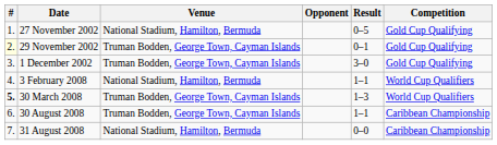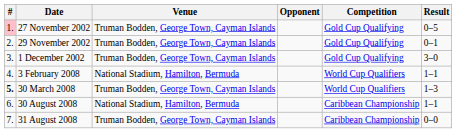 <table class="wikitable" style="font-size:90%;">
 <tr>
 <th>#</th>
 <th>Date</th>
 <th>Venue</th>
 <th>Opponent</th>
+<th>Competition</th>
 <th>Result</th>
-<th>Competition</th>
 </tr>
 <tr>
-<td>1.</td>
+<td style="background: pink;">1.</td>
 <td>27 November 2002</td>
-<td>National Stadium, <a href='#'>Hamilton</a>, <a href='#'>Bermuda</a></td>
+<td>Truman Bodden, <a href='#'>George Town, Cayman Islands</a></td>
 <td></td>
+<td><a href='#'>Gold Cup Qualifying</a></td>
 <td>0–5</td>
-<td><a href='#'>Gold Cup Qualifying</a></td>
 </tr>
 <tr>
-<td style="background: lightyellow;">2.</td>
+<td>2.</td>
 <td>29 November 2002</td>
 <td>Truman Bodden, <a href='#'>George Town, Cayman Islands</a></td>
 <td></td>
+<td><a href='#'>Gold Cup Qualifying</a></td>
 <td>0–1</td>
-<td><a href='#'>Gold Cup Qualifying</a></td>
 </tr>
 <tr>
 <td>3.</td>
 <td>1 December 2002</td>
 <td>Truman Bodden, <a href='#'>George Town, Cayman Islands</a></td>
 <td></td>
+<td><a href='#'>Gold Cup Qualifying</a></td>
 <td>3–0</td>
-<td><a href='#'>Gold Cup Qualifying</a></td>
 </tr>
 <tr>
 <td>4.</td>
 <td>3 February 2008</td>
 <td>National Stadium, <a href='#'>Hamilton</a>, <a href='#'>Bermuda</a></td>
 <td></td>
+<td><a href='#'>World Cup Qualifiers</a></td>
 <td>1–1</td>
-<td><a href='#'>World Cup Qualifiers</a></td>
 </tr>
 <tr>
 <td><strong>5.</strong></td>
 <td>30 March 2008</td>
 <td>Truman Bodden, <a href='#'>George Town, Cayman Islands</a></td>
 <td></td>
+<td><a href='#'>World Cup Qualifiers</a></td>
 <td>1–3</td>
-<td><a href='#'>World Cup Qualifiers</a></td>
 </tr>
 <tr>
 <td>6.</td>
 <td>30 August 2008</td>
-<td>Truman Bodden, <a href='#'>George Town, Cayman Islands</a></td>
+<td>National Stadium, <a href='#'>Hamilton</a>, <a href='#'>Bermuda</a></td>
 <td></td>
+<td><a href='#'>Caribbean Championship</a></td>
 <td>1–1</td>
-<td><a href='#'>Caribbean Championship</a></td>
 </tr>
 <tr>
 <td>7.</td>
 <td>31 August 2008</td>
-<td>National Stadium, <a href='#'>Hamilton</a>, <a href='#'>Bermuda</a></td>
+<td>Truman Bodden, <a href='#'>George Town, Cayman Islands</a></td>
 <td></td>
+<td><a href='#'>Caribbean Championship</a></td>
 <td>0–0</td>
-<td><a href='#'>Caribbean Championship</a></td>
 </tr>
 </table>
